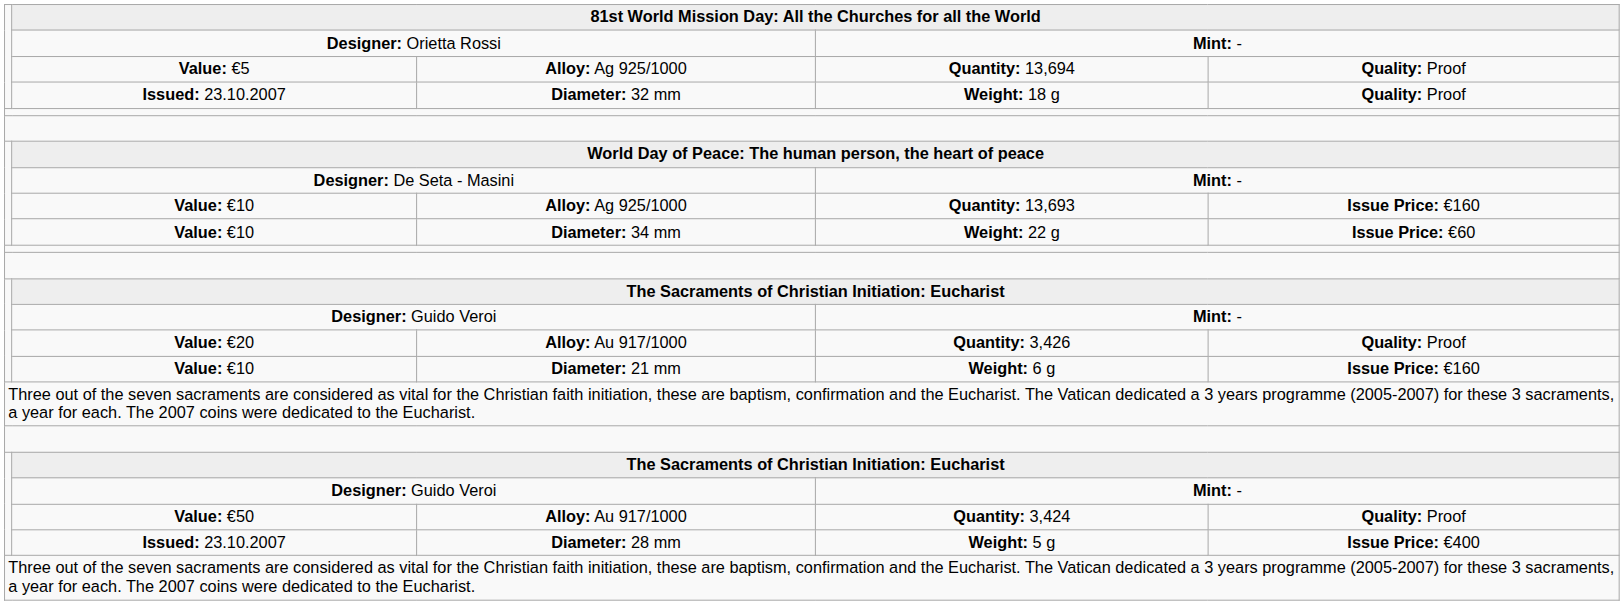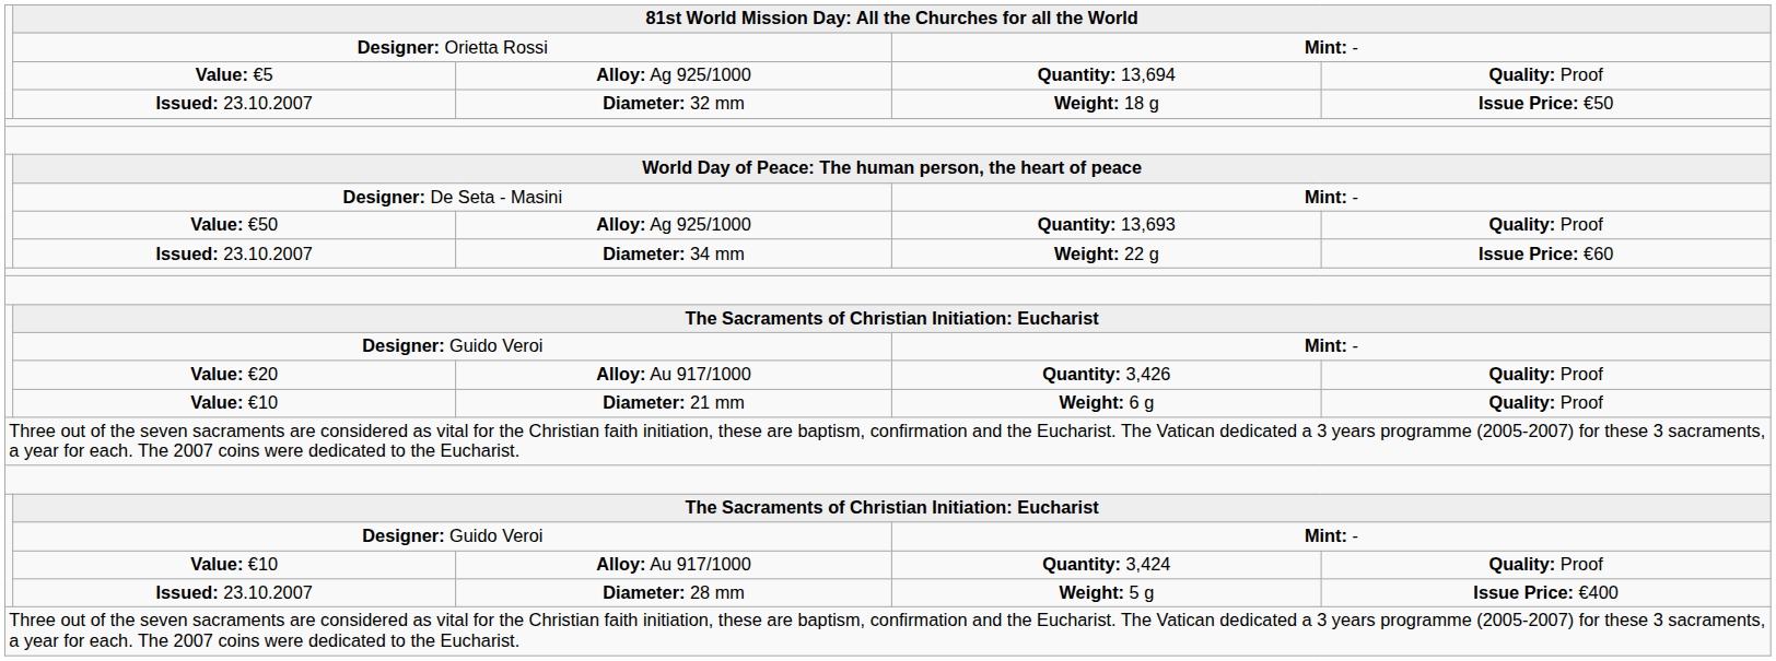 <table class="wikitable" width=100%>
 <tr>
 <td rowspan=4 width="330px" nowrap align=center></td>
 <th colspan="4" align=center style="background:#eeeeee;">81st World Mission Day: All the Churches for all the World</th>
 </tr>
 <tr>
 <td colspan="2" width="50%" align=center><strong>Designer:</strong> Orietta Rossi</td>
 <td colspan="2" width="50%" align=center><strong>Mint:</strong> -</td>
 </tr>
 <tr>
 <td align=center><strong>Value:</strong> €5</td>
 <td align=center><strong>Alloy:</strong> Ag 925/1000</td>
 <td align=center><strong>Quantity:</strong> 13,694</td>
 <td align=center><strong>Quality:</strong> Proof</td>
 </tr>
 <tr>
 <td align=center><strong>Issued:</strong> 23.10.2007</td>
 <td align=center><strong>Diameter:</strong> 32 mm</td>
 <td align=center><strong>Weight:</strong> 18 g</td>
-<td align=center><strong>Quality:</strong> Proof</td>
+<td align=center><strong>Issue Price:</strong> €50</td>
 </tr>
 <tr>
 <td colspan="5" align=left></td>
 </tr>
 <tr>
 <td colspan="5" align=left> </td>
 </tr>
 <tr>
 <td rowspan=4 width="330px" nowrap align=center></td>
 <th colspan="4" align=center style="background:#eeeeee;">World Day of Peace: The human person, the heart of peace</th>
 </tr>
 <tr>
 <td colspan="2" width="50%" align=center><strong>Designer:</strong> De Seta - Masini</td>
 <td colspan="2" width="50%" align=center><strong>Mint:</strong> -</td>
 </tr>
 <tr>
-<td align=center><strong>Value:</strong> €10</td>
+<td align=center><strong>Value:</strong> €50</td>
 <td align=center><strong>Alloy:</strong> Ag 925/1000</td>
 <td align=center><strong>Quantity:</strong> 13,693</td>
-<td align=center><strong>Issue Price:</strong> €160</td>
+<td align=center><strong>Quality:</strong> Proof</td>
 </tr>
 <tr>
-<td align=center><strong>Value:</strong> €10</td>
+<td align=center><strong>Issued:</strong> 23.10.2007</td>
 <td align=center><strong>Diameter:</strong> 34 mm</td>
 <td align=center><strong>Weight:</strong> 22 g</td>
 <td align=center><strong>Issue Price:</strong> €60</td>
 </tr>
 <tr>
 <td colspan="5" align=left></td>
 </tr>
 <tr>
 <td colspan="5" align=left> </td>
 </tr>
 <tr>
 <td rowspan=4 width="330px" nowrap align=center></td>
 <th colspan="4" align=center style="background:#eeeeee;">The Sacraments of Christian Initiation: Eucharist</th>
 </tr>
 <tr>
 <td colspan="2" width="50%" align=center><strong>Designer:</strong> Guido Veroi</td>
 <td colspan="2" width="50%" align=center><strong>Mint:</strong> -</td>
 </tr>
 <tr>
 <td align=center><strong>Value:</strong> €20</td>
 <td align=center><strong>Alloy:</strong> Au 917/1000</td>
 <td align=center><strong>Quantity:</strong> 3,426</td>
 <td align=center><strong>Quality:</strong> Proof</td>
 </tr>
 <tr>
 <td align=center><strong>Value:</strong> €10</td>
 <td align=center><strong>Diameter:</strong> 21 mm</td>
 <td align=center><strong>Weight:</strong> 6 g</td>
-<td align=center><strong>Issue Price:</strong> €160</td>
+<td align=center><strong>Quality:</strong> Proof</td>
 </tr>
 <tr>
 <td colspan="5" align=left>Three out of the seven sacraments are considered as vital for the Christian faith initiation, these are baptism, confirmation and the Eucharist. The Vatican dedicated a 3 years programme (2005-2007) for these 3 sacraments, a year for each. The 2007 coins were dedicated to the Eucharist.</td>
 </tr>
 <tr>
 <td colspan="5" align=left> </td>
 </tr>
 <tr>
 <td rowspan=4 width="330px" nowrap align=center></td>
 <th colspan="4" align=center style="background:#eeeeee;">The Sacraments of Christian Initiation: Eucharist</th>
 </tr>
 <tr>
 <td colspan="2" width="50%" align=center><strong>Designer:</strong> Guido Veroi</td>
 <td colspan="2" width="50%" align=center><strong>Mint:</strong> -</td>
 </tr>
 <tr>
-<td align=center><strong>Value:</strong> €50</td>
+<td align=center><strong>Value:</strong> €10</td>
 <td align=center><strong>Alloy:</strong> Au 917/1000</td>
 <td align=center><strong>Quantity:</strong> 3,424</td>
 <td align=center><strong>Quality:</strong> Proof</td>
 </tr>
 <tr>
 <td align=center><strong>Issued:</strong> 23.10.2007</td>
 <td align=center><strong>Diameter:</strong> 28 mm</td>
 <td align=center><strong>Weight:</strong> 5 g</td>
 <td align=center><strong>Issue Price:</strong> €400</td>
 </tr>
 <tr>
 <td colspan="5" align=left>Three out of the seven sacraments are considered as vital for the Christian faith initiation, these are baptism, confirmation and the Eucharist. The Vatican dedicated a 3 years programme (2005-2007) for these 3 sacraments, a year for each. The 2007 coins were dedicated to the Eucharist.</td>
 </tr>
 </table>
